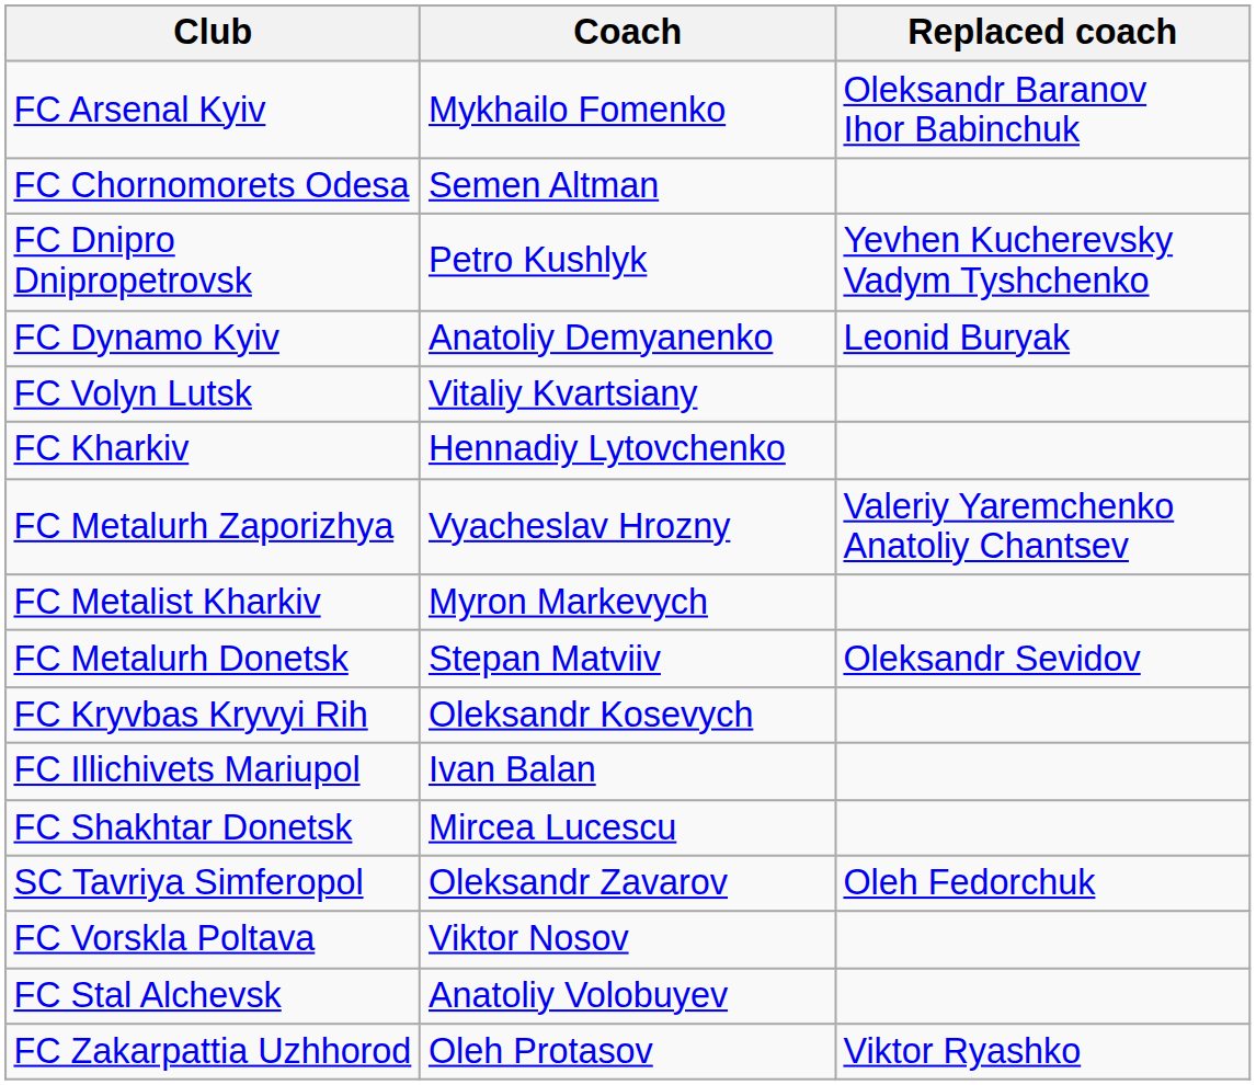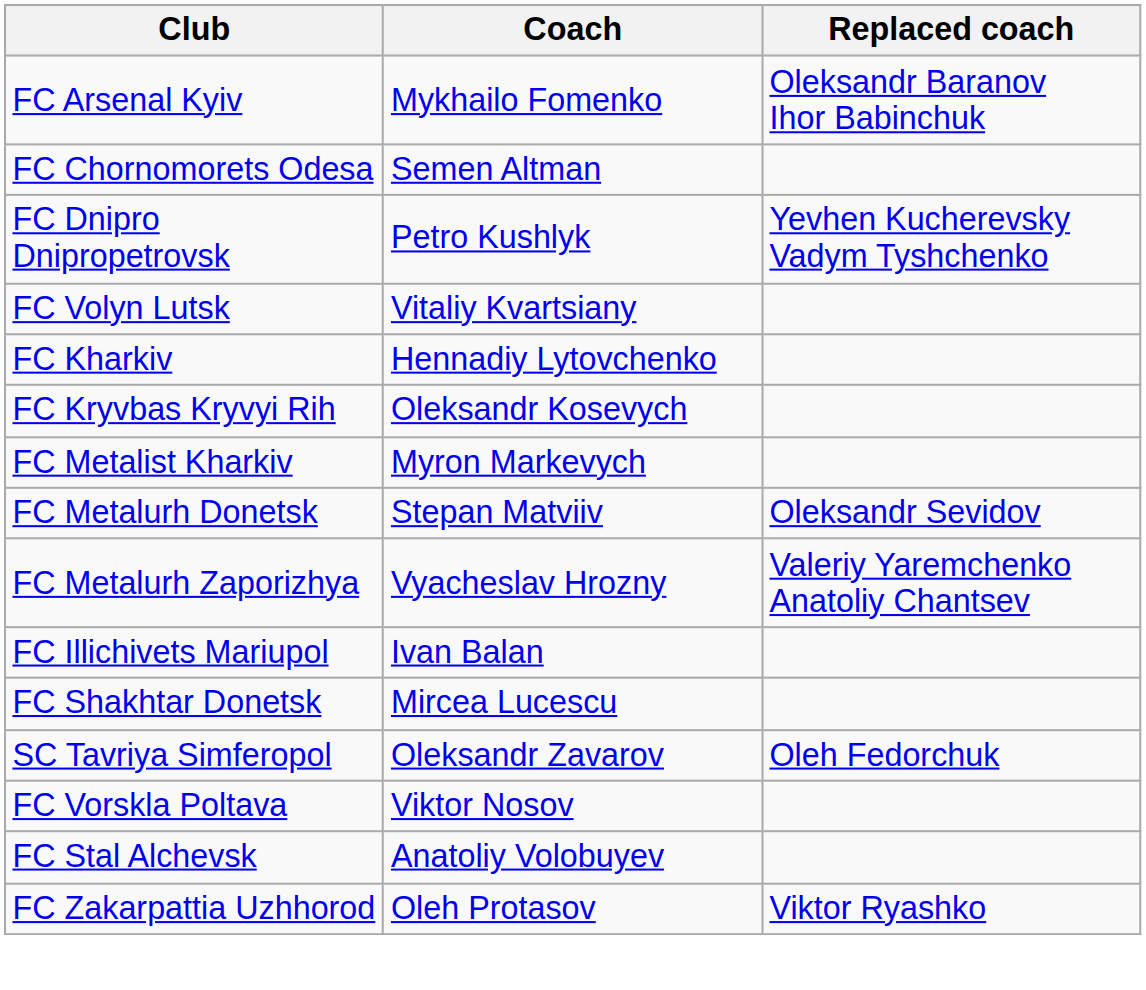 <table class="wikitable">
 <tr>
 <th style="width:180px;">Club</th>
 <th style="width:180px;">Coach</th>
 <th style="width:180px;">Replaced coach</th>
 </tr>
 <tr>
 <td><a href='#'>FC Arsenal Kyiv</a></td>
 <td> <a href='#'>Mykhailo Fomenko</a></td>
 <td> <a href='#'>Oleksandr Baranov</a><br> <a href='#'>Ihor Babinchuk</a></td>
 </tr>
 <tr>
 <td><a href='#'>FC Chornomorets Odesa</a></td>
 <td> <a href='#'>Semen Altman</a></td>
 <td></td>
 </tr>
 <tr>
 <td><a href='#'>FC Dnipro Dnipropetrovsk</a></td>
 <td> <a href='#'>Petro Kushlyk</a></td>
 <td> <a href='#'>Yevhen Kucherevsky</a><br> <a href='#'>Vadym Tyshchenko</a></td>
 </tr>
 <tr>
-<td><a href='#'>FC Dynamo Kyiv</a></td>
-<td> <a href='#'>Anatoliy Demyanenko</a></td>
-<td> <a href='#'>Leonid Buryak</a></td>
-</tr>
-<tr>
 <td><a href='#'>FC Volyn Lutsk</a></td>
 <td> <a href='#'>Vitaliy Kvartsiany</a></td>
 <td></td>
 </tr>
 <tr>
 <td><a href='#'>FC Kharkiv</a></td>
 <td> <a href='#'>Hennadiy Lytovchenko</a></td>
 <td></td>
 </tr>
 <tr>
-<td><a href='#'>FC Metalurh Zaporizhya</a></td>
-<td> <a href='#'>Vyacheslav Hrozny</a></td>
-<td> <a href='#'>Valeriy Yaremchenko</a><br> <a href='#'>Anatoliy Chantsev</a></td>
+<td><a href='#'>FC Kryvbas Kryvyi Rih</a></td>
+<td> <a href='#'>Oleksandr Kosevych</a></td>
+<td></td>
 </tr>
 <tr>
 <td><a href='#'>FC Metalist Kharkiv</a></td>
 <td> <a href='#'>Myron Markevych</a></td>
 <td></td>
 </tr>
 <tr>
 <td><a href='#'>FC Metalurh Donetsk</a></td>
 <td> <a href='#'>Stepan Matviiv</a></td>
 <td> <a href='#'>Oleksandr Sevidov</a></td>
 </tr>
 <tr>
-<td><a href='#'>FC Kryvbas Kryvyi Rih</a></td>
-<td> <a href='#'>Oleksandr Kosevych</a></td>
-<td></td>
+<td><a href='#'>FC Metalurh Zaporizhya</a></td>
+<td> <a href='#'>Vyacheslav Hrozny</a></td>
+<td> <a href='#'>Valeriy Yaremchenko</a><br> <a href='#'>Anatoliy Chantsev</a></td>
 </tr>
 <tr>
 <td><a href='#'>FC Illichivets Mariupol</a></td>
 <td> <a href='#'>Ivan Balan</a></td>
 <td></td>
 </tr>
 <tr>
 <td><a href='#'>FC Shakhtar Donetsk</a></td>
 <td> <a href='#'>Mircea Lucescu</a></td>
 <td></td>
 </tr>
 <tr>
 <td><a href='#'>SC Tavriya Simferopol</a></td>
 <td> <a href='#'>Oleksandr Zavarov</a></td>
 <td> <a href='#'>Oleh Fedorchuk</a></td>
 </tr>
 <tr>
 <td><a href='#'>FC Vorskla Poltava</a></td>
 <td> <a href='#'>Viktor Nosov</a></td>
 <td></td>
 </tr>
 <tr>
 <td><a href='#'>FC Stal Alchevsk</a></td>
 <td> <a href='#'>Anatoliy Volobuyev</a></td>
 <td></td>
 </tr>
 <tr>
 <td><a href='#'>FC Zakarpattia Uzhhorod</a></td>
 <td> <a href='#'>Oleh Protasov</a></td>
 <td> <a href='#'>Viktor Ryashko</a></td>
 </tr>
 </table>
